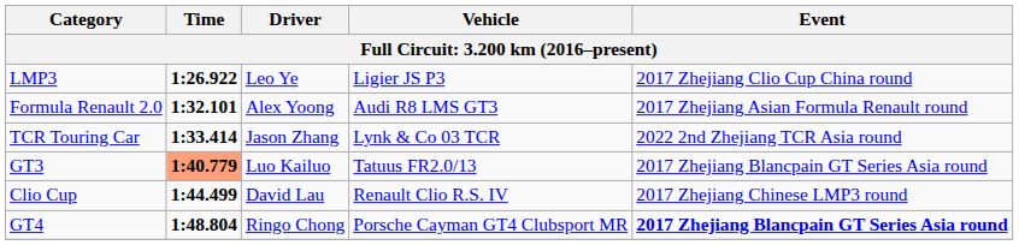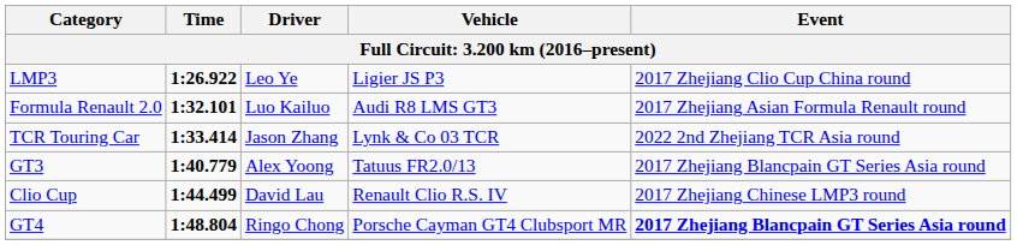 <table class="wikitable">
 <tr>
 <th>Category</th>
 <th>Time</th>
 <th>Driver</th>
 <th>Vehicle</th>
 <th>Event</th>
 </tr>
 <tr>
 <th colspan=5>Full Circuit: 3.200 km (2016–present)</th>
 </tr>
 <tr>
 <td><a href='#'>LMP3</a></td>
 <td><strong>1:26.922</strong></td>
 <td><a href='#'>Leo Ye</a></td>
 <td><a href='#'>Ligier JS P3</a></td>
 <td><a href='#'>2017 Zhejiang Clio Cup China round</a></td>
 </tr>
 <tr>
 <td><a href='#'>Formula Renault 2.0</a></td>
 <td><strong>1:32.101</strong></td>
-<td><a href='#'>Alex Yoong</a></td>
+<td><a href='#'>Luo Kailuo</a></td>
 <td><a href='#'>Audi R8 LMS GT3</a></td>
 <td><a href='#'>2017 Zhejiang Asian Formula Renault round</a></td>
 </tr>
 <tr>
 <td><a href='#'>TCR Touring Car</a></td>
 <td><strong>1:33.414</strong></td>
 <td><a href='#'>Jason Zhang</a></td>
 <td><a href='#'>Lynk & Co 03 TCR</a></td>
 <td><a href='#'>2022 2nd Zhejiang TCR Asia round</a></td>
 </tr>
 <tr>
 <td><a href='#'>GT3</a></td>
-<td style="background: lightsalmon;"><strong>1:40.779</strong></td>
-<td><a href='#'>Luo Kailuo</a></td>
+<td><strong>1:40.779</strong></td>
+<td><a href='#'>Alex Yoong</a></td>
 <td><a href='#'>Tatuus FR2.0/13</a></td>
 <td><a href='#'>2017 Zhejiang Blancpain GT Series Asia round</a></td>
 </tr>
 <tr>
 <td><a href='#'>Clio Cup</a></td>
 <td><strong>1:44.499</strong></td>
 <td><a href='#'>David Lau</a></td>
 <td><a href='#'>Renault Clio R.S. IV</a></td>
 <td><a href='#'>2017 Zhejiang Chinese LMP3 round</a></td>
 </tr>
 <tr>
 <td><a href='#'>GT4</a></td>
 <td><strong>1:48.804</strong></td>
 <td><a href='#'>Ringo Chong</a></td>
 <td><a href='#'>Porsche Cayman GT4 Clubsport MR</a></td>
 <td><strong><a href='#'>2017 Zhejiang Blancpain GT Series Asia round</a></strong></td>
 </tr>
 <tr>
 </tr>
 </table>
